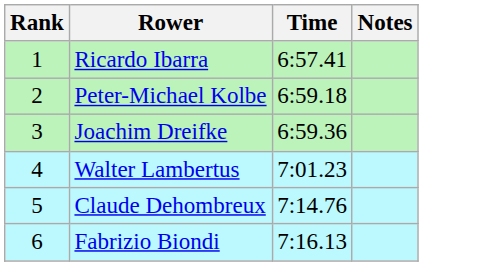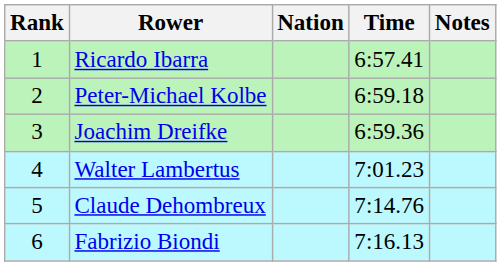 <table class="wikitable sortable" style="text-align:center">
 <tr>
 <th>Rank</th>
 <th>Rower</th>
+<th>Nation</th>
 <th>Time</th>
 <th>Notes</th>
 </tr>
 <tr bgcolor=bbf3bb>
 <td>1</td>
 <td align=left><a href='#'>Ricardo Ibarra</a></td>
+<td align=left></td>
 <td>6:57.41</td>
 <td></td>
 </tr>
 <tr bgcolor=bbf3bb>
 <td>2</td>
 <td align=left><a href='#'>Peter-Michael Kolbe</a></td>
+<td align=left></td>
 <td>6:59.18</td>
 <td></td>
 </tr>
 <tr bgcolor=bbf3bb>
 <td>3</td>
 <td align=left><a href='#'>Joachim Dreifke</a></td>
+<td align=left></td>
 <td>6:59.36</td>
 <td></td>
 </tr>
 <tr bgcolor=bbf9ff>
 <td>4</td>
 <td align=left><a href='#'>Walter Lambertus</a></td>
+<td align=left></td>
 <td>7:01.23</td>
 <td></td>
 </tr>
 <tr bgcolor=bbf9ff>
 <td>5</td>
 <td align=left><a href='#'>Claude Dehombreux</a></td>
+<td align=left></td>
 <td>7:14.76</td>
 <td></td>
 </tr>
 <tr bgcolor=bbf9ff>
 <td>6</td>
 <td align=left><a href='#'>Fabrizio Biondi</a></td>
+<td align=left></td>
 <td>7:16.13</td>
 <td></td>
 </tr>
 </table>
